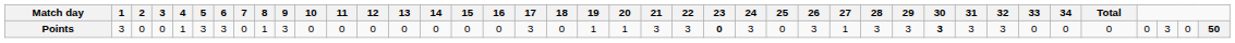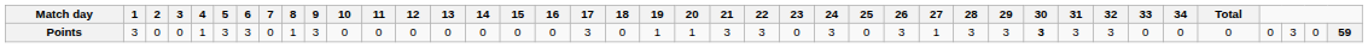 <table class="wikitable" style="width:100%; font-size:85%;">
 <tr valign=top>
 <th align=center>Match day</th>
 <th align=center>1</th>
 <th align=center>2</th>
 <th align=center>3</th>
 <th align=center>4</th>
 <th align=center>5</th>
 <th align=center>6</th>
 <th align=center>7</th>
 <th align=center>8</th>
 <th align=center>9</th>
 <th align=center>10</th>
 <th align=center>11</th>
 <th align=center>12</th>
 <th align=center>13</th>
 <th align=center>14</th>
 <th align=center>15</th>
 <th align=center>16</th>
 <th align=center>17</th>
 <th align=center>18</th>
 <th align=center>19</th>
 <th align=center>20</th>
 <th align=center>21</th>
 <th align=center>22</th>
 <th align=center>23</th>
 <th align=center>24</th>
 <th align=center>25</th>
 <th align=center>26</th>
 <th align=center>27</th>
 <th align=center>28</th>
 <th align=center>29</th>
 <th align=center>30</th>
 <th align=center>31</th>
 <th align=center>32</th>
 <th align=center>33</th>
 <th align=center>34</th>
 <th align=center><strong>Total</strong></th>
 </tr>
 <tr>
 <th align=center>Points</th>
 <td align=center>3</td>
 <td align=center>0</td>
 <td align=center>0</td>
 <td align=center>1</td>
 <td align=center>3</td>
 <td align=center>3</td>
 <td align=center>0</td>
 <td align=center>1</td>
 <td align=center>3</td>
 <td align=center>0</td>
 <td align=center>0</td>
 <td align=center>0</td>
 <td align=center>0</td>
 <td align=center>0</td>
 <td align=center>0</td>
 <td align=center>0</td>
 <td align=center>3</td>
 <td align=center>0</td>
 <td align=center>1</td>
 <td align=center>1</td>
 <td align=center>3</td>
 <td align=center>3</td>
-<td align=center><strong>0</strong></td>
+<td align=center>0</td>
 <td align=center>3</td>
 <td align=center>0</td>
 <td align=center>3</td>
 <td align=center>1</td>
 <td align=center>3</td>
 <td align=center>3</td>
 <td align=center><strong>3</strong></td>
 <td align=center>3</td>
 <td align=center>3</td>
 <td align=center>0</td>
 <td align=center>0</td>
 <td align=center>0</td>
 <td align=center>0</td>
 <td align=center>3</td>
 <td align=center>0</td>
-<th align=center><strong>50</strong></th>
+<th align=center><strong>59</strong></th>
 </tr>
 </table>
